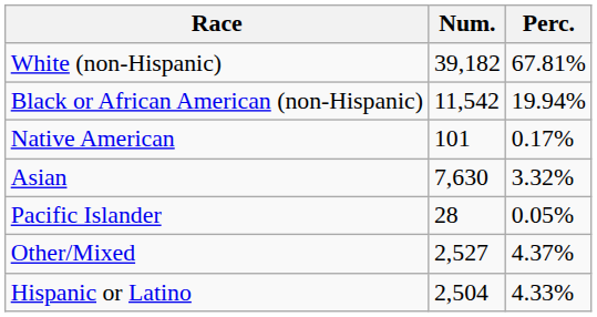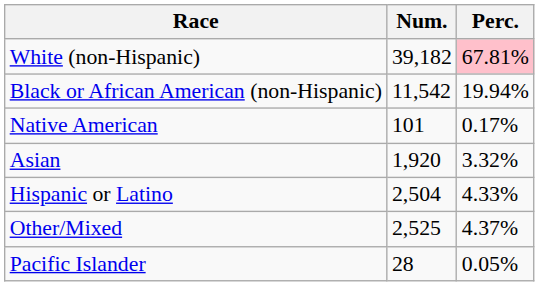 <table class="wikitable">
 <tr>
 <th>Race</th>
 <th>Num.</th>
 <th>Perc.</th>
 </tr>
 <tr>
 <td><a href='#'>White</a> (non-Hispanic)</td>
 <td>39,182</td>
-<td>67.81%</td>
+<td style="background: pink;">67.81%</td>
 </tr>
 <tr>
 <td><a href='#'>Black or African American</a> (non-Hispanic)</td>
 <td>11,542</td>
 <td>19.94%</td>
 </tr>
 <tr>
 <td><a href='#'>Native American</a></td>
 <td>101</td>
 <td>0.17%</td>
 </tr>
 <tr>
 <td><a href='#'>Asian</a></td>
-<td>7,630</td>
+<td>1,920</td>
 <td>3.32%</td>
+</tr>
+<tr>
+<td><a href='#'>Hispanic</a> or <a href='#'>Latino</a></td>
+<td>2,504</td>
+<td>4.33%</td>
+</tr>
+<tr>
+<td><a href='#'>Other/Mixed</a></td>
+<td>2,525</td>
+<td>4.37%</td>
 </tr>
 <tr>
 <td><a href='#'>Pacific Islander</a></td>
 <td>28</td>
 <td>0.05%</td>
 </tr>
-<tr>
-<td><a href='#'>Other/Mixed</a></td>
-<td>2,527</td>
-<td>4.37%</td>
-</tr>
-<tr>
-<td><a href='#'>Hispanic</a> or <a href='#'>Latino</a></td>
-<td>2,504</td>
-<td>4.33%</td>
-</tr>
 </table>
